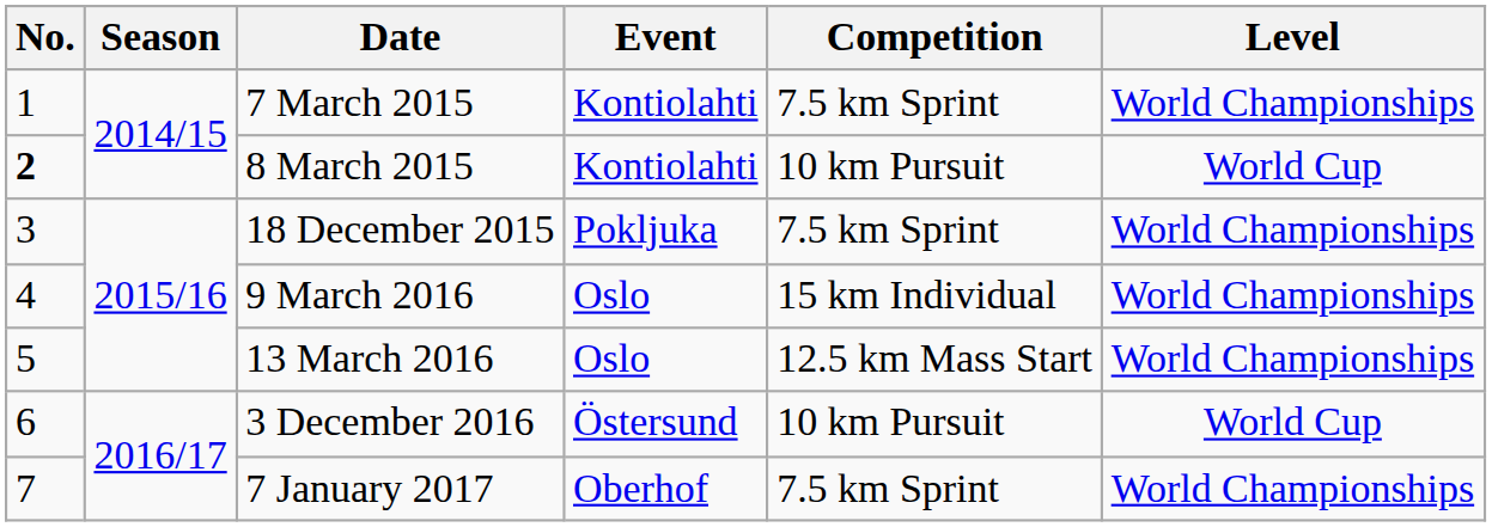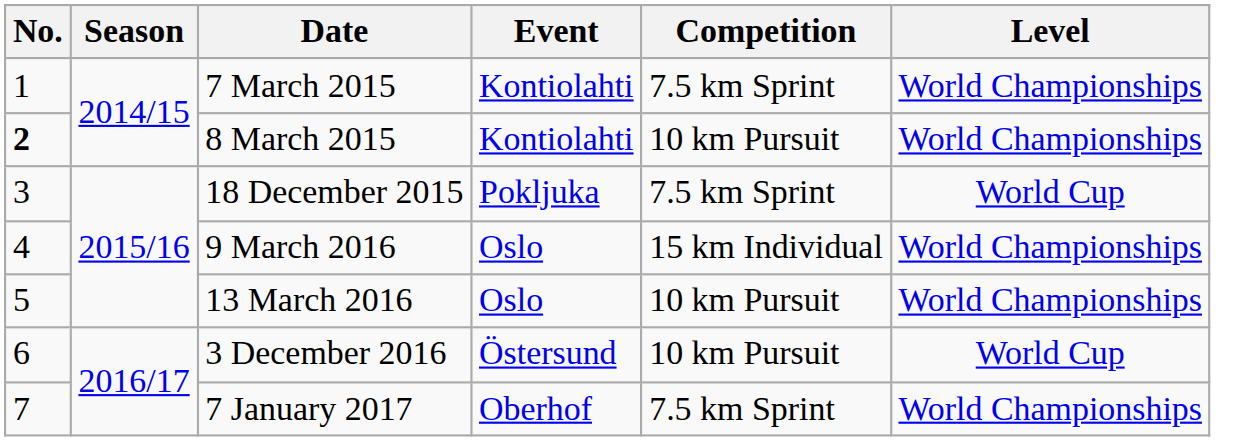 <table class="wikitable">
 <tr>
 <th>No.</th>
 <th>Season</th>
 <th>Date</th>
 <th>Event</th>
 <th>Competition</th>
 <th>Level</th>
 </tr>
 <tr>
 <td>1</td>
 <td rowspan="2" style="text-align:center;"><a href='#'>2014/15</a></td>
 <td>7 March 2015</td>
 <td> <a href='#'>Kontiolahti</a></td>
 <td>7.5 km Sprint</td>
 <td><a href='#'>World Championships</a></td>
 </tr>
 <tr>
 <td><strong>2</strong></td>
 <td>8 March 2015</td>
 <td> <a href='#'>Kontiolahti</a></td>
 <td>10 km Pursuit</td>
-<td align=center><a href='#'>World Cup</a></td>
+<td><a href='#'>World Championships</a></td>
 </tr>
 <tr>
 <td>3</td>
 <td rowspan="3" style="text-align:center;"><a href='#'>2015/16</a></td>
 <td>18 December 2015</td>
 <td> <a href='#'>Pokljuka</a></td>
 <td>7.5 km Sprint</td>
-<td><a href='#'>World Championships</a></td>
+<td align=center><a href='#'>World Cup</a></td>
 </tr>
 <tr>
 <td>4</td>
 <td>9 March 2016</td>
 <td> <a href='#'>Oslo</a></td>
 <td>15 km Individual</td>
 <td><a href='#'>World Championships</a></td>
 </tr>
 <tr>
 <td>5</td>
 <td>13 March 2016</td>
 <td> <a href='#'>Oslo</a></td>
-<td>12.5 km Mass Start</td>
+<td>10 km Pursuit</td>
 <td><a href='#'>World Championships</a></td>
 </tr>
 <tr>
 <td>6</td>
 <td rowspan="2" style="text-align:center;"><a href='#'>2016/17</a></td>
 <td>3 December 2016</td>
 <td> <a href='#'>Östersund</a></td>
 <td>10 km Pursuit</td>
 <td align=center><a href='#'>World Cup</a></td>
 </tr>
 <tr>
 <td>7</td>
 <td>7 January 2017</td>
 <td> <a href='#'>Oberhof</a></td>
 <td>7.5 km Sprint</td>
 <td><a href='#'>World Championships</a></td>
 </tr>
 </table>
